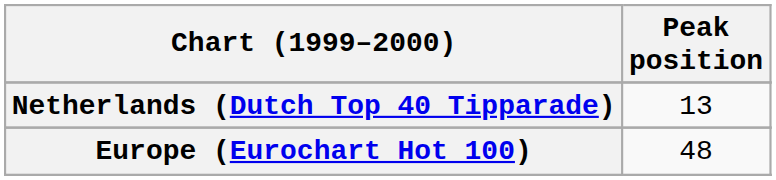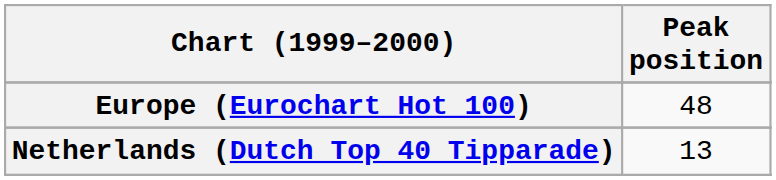 <table class="wikitable sortable plainrowheaders" style="text-align:center">
 <tr>
 <th scope="col">Chart (1999–2000)</th>
 <th scope="col">Peak<br>position</th>
+</tr>
+<tr>
+</tr>
+<tr>
+<th scope="row">Europe (<a href='#'>Eurochart Hot 100</a>)</th>
+<td>48</td>
 </tr>
 <tr>
 </tr>
 <tr>
 <th scope="row">Netherlands (<a href='#'>Dutch Top 40 Tipparade</a>)</th>
 <td>13</td>
 </tr>
 <tr>
 </tr>
 <tr>
-<th scope="row">Europe (<a href='#'>Eurochart Hot 100</a>)</th>
-<td>48</td>
-</tr>
-<tr>
-</tr>
-<tr>
 </tr>
 <tr>
 </tr>
 <tr>
 </tr>
 </table>
